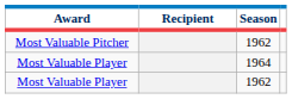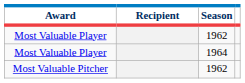 <table class="wikitable sortable plainrowheaders" style="text-align:center">
 <tr>
 <th scope="col" style="background-color:#ffffff; border-top:#007dc3 5px solid; border-bottom:#ef3e42 5px solid; color:#002d62" width="160px">Award</th>
 <th scope="col" style="background-color:#ffffff; border-top:#007dc3 5px solid; border-bottom:#ef3e42 5px solid; color:#002d62" width="115px">Recipient</th>
 <th scope="col" style="background-color:#ffffff; border-top:#007dc3 5px solid; border-bottom:#ef3e42 5px solid; color:#002d62">Season</th>
 <th class="unsortable" scope="col" style="background-color:#ffffff; border-top:#007dc3 5px solid; border-bottom:#ef3e42 5px solid; color:#002d62"></th>
 </tr>
 <tr>
-<td><a href='#'>Most Valuable Pitcher</a></td>
+<td><a href='#'>Most Valuable Player</a></td>
 <th scope="row" style="text-align:center"></th>
 <td>1962</td>
 <td></td>
 </tr>
 <tr>
 <td><a href='#'>Most Valuable Player</a></td>
 <th scope="row" style="text-align:center"></th>
 <td>1964</td>
 <td></td>
 </tr>
 <tr>
-<td><a href='#'>Most Valuable Player</a></td>
+<td><a href='#'>Most Valuable Pitcher</a></td>
 <th scope="row" style="text-align:center"></th>
 <td>1962</td>
 <td></td>
 </tr>
 </table>
